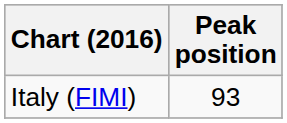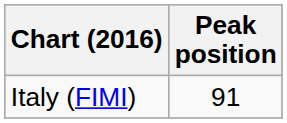 <table class="wikitable unsortable">
 <tr>
 <th scope="col">Chart (2016)</th>
 <th scope="col">Peak<br>position</th>
 </tr>
 <tr>
 <td scope="row">Italy (<a href='#'>FIMI</a>)</td>
-<td style="text-align:center;">93</td>
+<td style="text-align:center;">91</td>
 </tr>
 </table>
